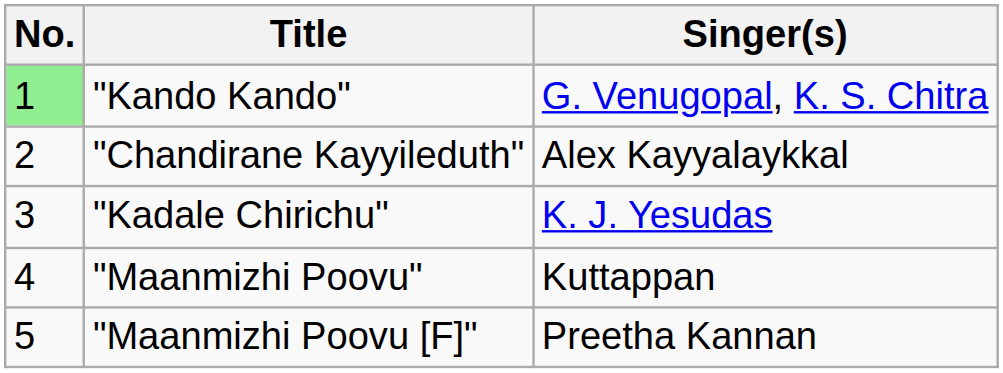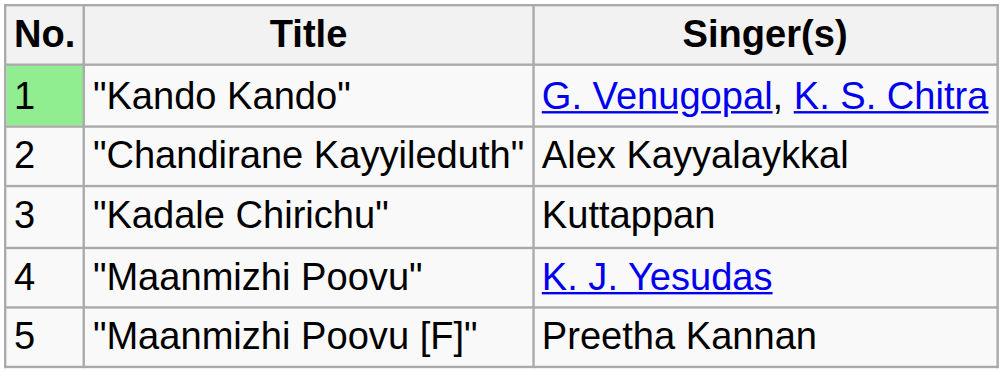 <table class="wikitable">
 <tr>
 <th>No.</th>
 <th>Title</th>
 <th>Singer(s)</th>
 </tr>
 <tr>
 <td style="background: lightgreen;">1</td>
 <td>"Kando Kando"</td>
 <td><a href='#'>G. Venugopal</a>, <a href='#'>K. S. Chitra</a></td>
 </tr>
 <tr>
 <td>2</td>
 <td>"Chandirane Kayyileduth"</td>
 <td>Alex Kayyalaykkal</td>
 </tr>
 <tr>
 <td>3</td>
 <td>"Kadale Chirichu"</td>
-<td><a href='#'>K. J. Yesudas</a></td>
+<td>Kuttappan</td>
 </tr>
 <tr>
 <td>4</td>
 <td>"Maanmizhi Poovu"</td>
-<td>Kuttappan</td>
+<td><a href='#'>K. J. Yesudas</a></td>
 </tr>
 <tr>
 <td>5</td>
 <td>"Maanmizhi Poovu [F]"</td>
 <td>Preetha Kannan</td>
 </tr>
 </table>
